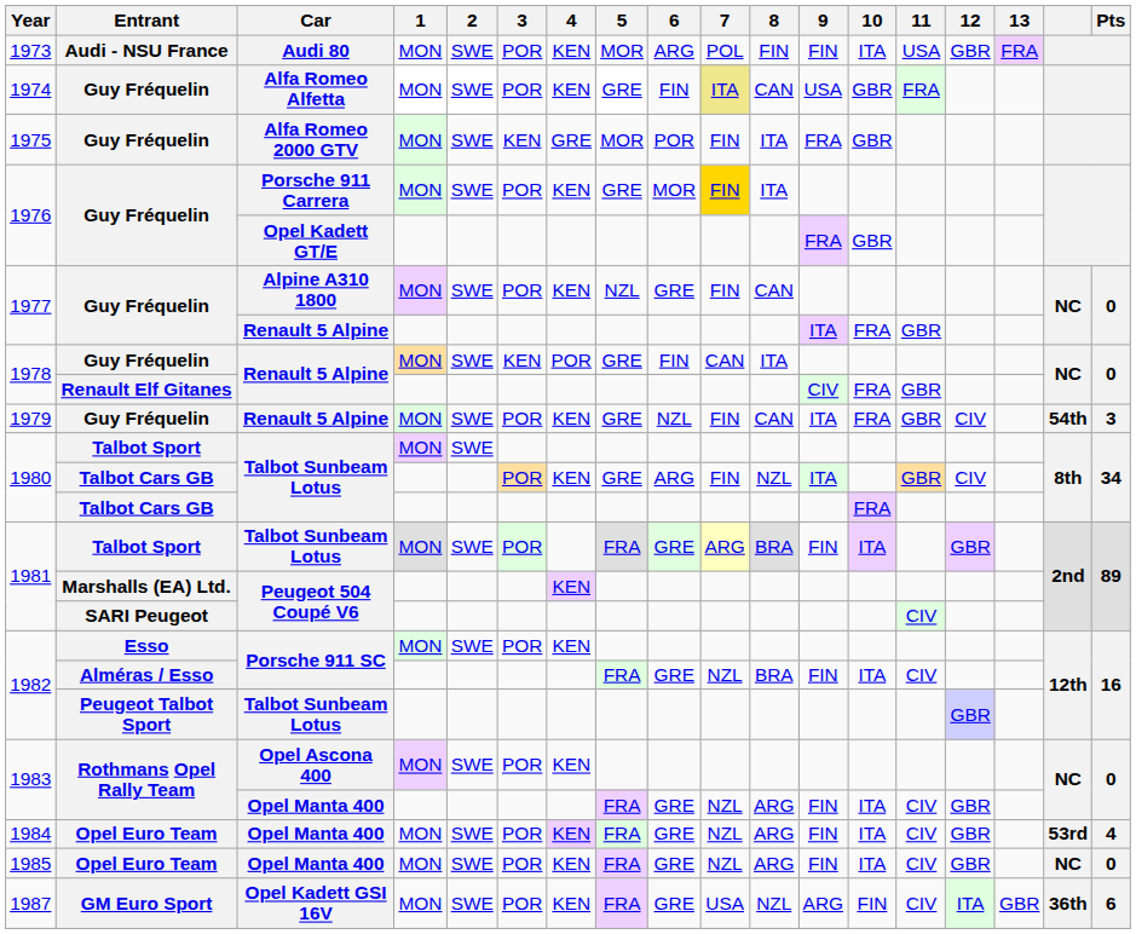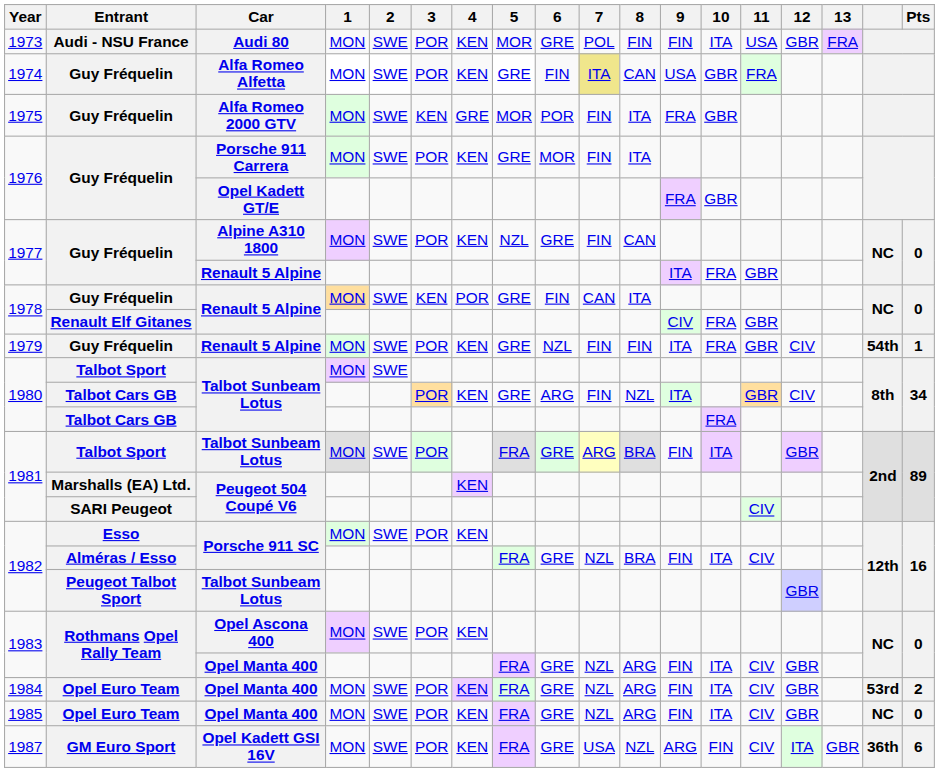 <table class="wikitable" style="text-align:center; font-size:90%;">
 <tr>
 <th>Year</th>
 <th>Entrant</th>
 <th>Car</th>
 <th>1</th>
 <th>2</th>
 <th>3</th>
 <th>4</th>
 <th>5</th>
 <th>6</th>
 <th>7</th>
 <th>8</th>
 <th>9</th>
 <th>10</th>
 <th>11</th>
 <th>12</th>
 <th>13</th>
 <th></th>
 <th>Pts</th>
 </tr>
 <tr>
 <td><a href='#'>1973</a></td>
 <th>Audi - NSU France</th>
 <th><a href='#'>Audi 80</a></th>
 <td><a href='#'>MON</a></td>
 <td><a href='#'>SWE</a></td>
 <td><a href='#'>POR</a></td>
 <td><a href='#'>KEN</a></td>
 <td><a href='#'>MOR</a></td>
-<td><a href='#'>ARG</a></td>
+<td><a href='#'>GRE</a></td>
 <td><a href='#'>POL</a></td>
 <td><a href='#'>FIN</a></td>
 <td><a href='#'>FIN</a></td>
 <td><a href='#'>ITA</a></td>
 <td><a href='#'>USA</a></td>
 <td><a href='#'>GBR</a></td>
 <td style="background:#EFCFFF;"><a href='#'>FRA</a><br></td>
 <th colspan=2></th>
 </tr>
 <tr>
 <td><a href='#'>1974</a></td>
 <th>Guy Fréquelin</th>
 <th><a href='#'>Alfa Romeo Alfetta</a></th>
 <td style="background:#FFFFFF;"><a href='#'>MON</a><br></td>
 <td style="background:#FFFFFF;"><a href='#'>SWE</a><br></td>
 <td><a href='#'>POR</a></td>
 <td><a href='#'>KEN</a></td>
 <td style="background:#FFFFFF;"><a href='#'>GRE</a><br></td>
 <td><a href='#'>FIN</a></td>
 <td style="background: khaki;"><a href='#'>ITA</a></td>
 <td><a href='#'>CAN</a></td>
 <td><a href='#'>USA</a></td>
 <td><a href='#'>GBR</a></td>
 <td style="background:#DFFFDF;"><a href='#'>FRA</a><br></td>
 <td></td>
 <td></td>
 <th colspan=2></th>
 </tr>
 <tr>
 <td><a href='#'>1975</a></td>
 <th>Guy Fréquelin</th>
 <th><a href='#'>Alfa Romeo 2000 GTV</a></th>
 <td style="background:#DFFFDF;"><a href='#'>MON</a><br></td>
 <td><a href='#'>SWE</a></td>
 <td><a href='#'>KEN</a></td>
 <td><a href='#'>GRE</a></td>
 <td><a href='#'>MOR</a></td>
 <td><a href='#'>POR</a></td>
 <td><a href='#'>FIN</a></td>
 <td><a href='#'>ITA</a></td>
 <td><a href='#'>FRA</a></td>
 <td><a href='#'>GBR</a></td>
 <td></td>
 <td></td>
 <td></td>
 <th colspan=2></th>
 </tr>
 <tr>
 <td rowspan=2><a href='#'>1976</a></td>
 <th rowspan=2>Guy Fréquelin</th>
 <th><a href='#'>Porsche 911 Carrera</a></th>
 <td style="background:#DFFFDF;"><a href='#'>MON</a><br></td>
 <td><a href='#'>SWE</a></td>
 <td><a href='#'>POR</a></td>
 <td><a href='#'>KEN</a></td>
 <td><a href='#'>GRE</a></td>
 <td><a href='#'>MOR</a></td>
-<td style="background: gold;"><a href='#'>FIN</a></td>
+<td><a href='#'>FIN</a></td>
 <td><a href='#'>ITA</a></td>
 <td></td>
 <td></td>
 <td></td>
 <td></td>
 <td></td>
 <th rowspan=2 colspan=2></th>
 </tr>
 <tr>
 <th><a href='#'>Opel Kadett GT/E</a></th>
 <td></td>
 <td></td>
 <td></td>
 <td></td>
 <td></td>
 <td></td>
 <td></td>
 <td></td>
 <td style="background:#EFCFFF;"><a href='#'>FRA</a><br></td>
 <td><a href='#'>GBR</a></td>
 <td></td>
 <td></td>
 <td></td>
 </tr>
 <tr>
 <td rowspan=2><a href='#'>1977</a></td>
 <th rowspan=2>Guy Fréquelin</th>
 <th><a href='#'>Alpine A310 1800</a></th>
 <td style="background:#EFCFFF;"><a href='#'>MON</a><br></td>
 <td><a href='#'>SWE</a></td>
 <td><a href='#'>POR</a></td>
 <td><a href='#'>KEN</a></td>
 <td><a href='#'>NZL</a></td>
 <td><a href='#'>GRE</a></td>
 <td><a href='#'>FIN</a></td>
 <td><a href='#'>CAN</a></td>
 <td></td>
 <td></td>
 <td></td>
 <td></td>
 <td></td>
 <th rowspan=2>NC</th>
 <th rowspan=2>0</th>
 </tr>
 <tr>
 <th><a href='#'>Renault 5 Alpine</a></th>
 <td></td>
 <td></td>
 <td></td>
 <td></td>
 <td></td>
 <td></td>
 <td></td>
 <td></td>
 <td style="background:#EFCFFF;"><a href='#'>ITA</a><br></td>
 <td><a href='#'>FRA</a></td>
 <td><a href='#'>GBR</a></td>
 <td></td>
 <td></td>
 </tr>
 <tr>
 <td rowspan=2><a href='#'>1978</a></td>
 <th>Guy Fréquelin</th>
 <th rowspan=2><a href='#'>Renault 5 Alpine</a></th>
 <td style="background:#FFDF9F;"><a href='#'>MON</a><br></td>
 <td><a href='#'>SWE</a></td>
 <td><a href='#'>KEN</a></td>
 <td><a href='#'>POR</a></td>
 <td><a href='#'>GRE</a></td>
 <td><a href='#'>FIN</a></td>
 <td><a href='#'>CAN</a></td>
 <td><a href='#'>ITA</a></td>
 <td></td>
 <td></td>
 <td></td>
 <td></td>
 <td></td>
 <th rowspan=2>NC</th>
 <th rowspan=2>0</th>
 </tr>
 <tr>
 <th><a href='#'>Renault Elf Gitanes</a></th>
 <td></td>
 <td></td>
 <td></td>
 <td></td>
 <td></td>
 <td></td>
 <td></td>
 <td></td>
 <td style="background:#DFFFDF;"><a href='#'>CIV</a><br></td>
 <td><a href='#'>FRA</a></td>
 <td><a href='#'>GBR</a></td>
 <td></td>
 <td></td>
 </tr>
 <tr>
 <td><a href='#'>1979</a></td>
 <th>Guy Fréquelin</th>
 <th><a href='#'>Renault 5 Alpine</a></th>
 <td style="background:#DFFFDF;"><a href='#'>MON</a><br></td>
 <td><a href='#'>SWE</a></td>
 <td><a href='#'>POR</a></td>
 <td><a href='#'>KEN</a></td>
 <td><a href='#'>GRE</a></td>
 <td><a href='#'>NZL</a></td>
 <td><a href='#'>FIN</a></td>
-<td><a href='#'>CAN</a></td>
+<td><a href='#'>FIN</a></td>
 <td><a href='#'>ITA</a></td>
 <td><a href='#'>FRA</a></td>
 <td><a href='#'>GBR</a></td>
 <td><a href='#'>CIV</a></td>
 <td></td>
 <th>54th</th>
-<th>3</th>
+<th>1</th>
 </tr>
 <tr>
 <td rowspan=3><a href='#'>1980</a></td>
 <th><a href='#'>Talbot Sport</a></th>
 <th rowspan=3><a href='#'>Talbot Sunbeam Lotus</a></th>
 <td style="background:#EFCFFF;"><a href='#'>MON</a><br></td>
 <td><a href='#'>SWE</a></td>
 <td></td>
 <td></td>
 <td></td>
 <td></td>
 <td></td>
 <td></td>
 <td></td>
 <td></td>
 <td></td>
 <td></td>
 <td></td>
 <th rowspan=3>8th</th>
 <th rowspan=3>34</th>
 </tr>
 <tr>
 <th><a href='#'>Talbot Cars GB</a></th>
 <td></td>
 <td></td>
 <td style="background:#FFDF9F;"><a href='#'>POR</a><br></td>
 <td><a href='#'>KEN</a></td>
 <td><a href='#'>GRE</a></td>
 <td><a href='#'>ARG</a></td>
 <td><a href='#'>FIN</a></td>
 <td><a href='#'>NZL</a></td>
 <td style="background:#DFFFDF;"><a href='#'>ITA</a><br></td>
 <td></td>
 <td style="background:#FFDF9F;"><a href='#'>GBR</a><br></td>
 <td><a href='#'>CIV</a></td>
 <td></td>
 </tr>
 <tr>
 <th><a href='#'>Talbot Cars GB</a></th>
 <td></td>
 <td></td>
 <td></td>
 <td></td>
 <td></td>
 <td></td>
 <td></td>
 <td></td>
 <td></td>
 <td style="background:#EFCFFF;"><a href='#'>FRA</a><br></td>
 <td></td>
 <td></td>
 <td></td>
 </tr>
 <tr>
 <td rowspan=3><a href='#'>1981</a></td>
 <th><a href='#'>Talbot Sport</a></th>
 <th><a href='#'>Talbot Sunbeam Lotus</a></th>
 <td style="background:#DFDFDF;"><a href='#'>MON</a><br></td>
 <td><a href='#'>SWE</a></td>
 <td style="background:#DFFFDF;"><a href='#'>POR</a><br></td>
 <td></td>
 <td style="background:#DFDFDF;"><a href='#'>FRA</a><br></td>
 <td style="background:#DFFFDF;"><a href='#'>GRE</a><br></td>
 <td style="background:#FFFFBF;"><a href='#'>ARG</a><br></td>
 <td style="background:#DFDFDF;"><a href='#'>BRA</a><br></td>
 <td><a href='#'>FIN</a></td>
 <td style="background:#EFCFFF;"><a href='#'>ITA</a><br></td>
 <td></td>
 <td style="background:#EFCFFF;"><a href='#'>GBR</a><br></td>
 <td></td>
 <th rowspan=3 style="background:#DFDFDF;">2nd</th>
 <th rowspan=3 style="background:#DFDFDF;">89</th>
 </tr>
 <tr>
 <th>Marshalls (EA) Ltd.</th>
 <th rowspan=2><a href='#'>Peugeot 504 Coupé V6</a></th>
 <td></td>
 <td></td>
 <td></td>
 <td style="background:#EFCFFF;"><a href='#'>KEN</a><br></td>
 <td></td>
 <td></td>
 <td></td>
 <td></td>
 <td></td>
 <td></td>
 <td></td>
 <td></td>
 <td></td>
 </tr>
 <tr>
 <th>SARI Peugeot</th>
 <td></td>
 <td></td>
 <td></td>
 <td></td>
 <td></td>
 <td></td>
 <td></td>
 <td></td>
 <td></td>
 <td></td>
 <td style="background:#DFFFDF;"><a href='#'>CIV</a><br></td>
 <td></td>
 <td></td>
 </tr>
 <tr>
 <td rowspan=3><a href='#'>1982</a></td>
 <th><a href='#'>Esso</a></th>
 <th rowspan=2><a href='#'>Porsche 911 SC</a></th>
 <td style="background:#DFFFDF;"><a href='#'>MON</a><br></td>
 <td><a href='#'>SWE</a></td>
 <td><a href='#'>POR</a></td>
 <td><a href='#'>KEN</a></td>
 <td></td>
 <td></td>
 <td></td>
 <td></td>
 <td></td>
 <td></td>
 <td></td>
 <td></td>
 <td></td>
 <th rowspan=3>12th</th>
 <th rowspan=3>16</th>
 </tr>
 <tr>
 <th><a href='#'>Alméras / Esso</a></th>
 <td></td>
 <td></td>
 <td></td>
 <td></td>
 <td style="background:#DFFFDF;"><a href='#'>FRA</a><br></td>
 <td><a href='#'>GRE</a></td>
 <td><a href='#'>NZL</a></td>
 <td><a href='#'>BRA</a></td>
 <td><a href='#'>FIN</a></td>
 <td><a href='#'>ITA</a></td>
 <td><a href='#'>CIV</a></td>
 <td></td>
 <td></td>
 </tr>
 <tr>
 <th><a href='#'>Peugeot Talbot Sport</a></th>
 <th><a href='#'>Talbot Sunbeam Lotus</a></th>
 <td></td>
 <td></td>
 <td></td>
 <td></td>
 <td></td>
 <td></td>
 <td></td>
 <td></td>
 <td></td>
 <td></td>
 <td></td>
 <td style="background:#CFCFFF;"><a href='#'>GBR</a><br></td>
 <td></td>
 </tr>
 <tr>
 <td rowspan=2><a href='#'>1983</a></td>
 <th rowspan=2><a href='#'>Rothmans</a> <a href='#'>Opel Rally Team</a></th>
 <th><a href='#'>Opel Ascona 400</a></th>
 <td style="background:#EFCFFF;"><a href='#'>MON</a><br></td>
 <td><a href='#'>SWE</a></td>
 <td><a href='#'>POR</a></td>
 <td><a href='#'>KEN</a></td>
 <td></td>
 <td></td>
 <td></td>
 <td></td>
 <td></td>
 <td></td>
 <td></td>
 <td></td>
 <td></td>
 <th rowspan=2>NC</th>
 <th rowspan=2>0</th>
 </tr>
 <tr>
 <th><a href='#'>Opel Manta 400</a></th>
 <td></td>
 <td></td>
 <td></td>
 <td></td>
 <td style="background:#EFCFFF;"><a href='#'>FRA</a><br></td>
 <td><a href='#'>GRE</a></td>
 <td><a href='#'>NZL</a></td>
 <td><a href='#'>ARG</a></td>
 <td><a href='#'>FIN</a></td>
 <td><a href='#'>ITA</a></td>
 <td><a href='#'>CIV</a></td>
 <td><a href='#'>GBR</a></td>
 <td></td>
 </tr>
 <tr>
 <td><a href='#'>1984</a></td>
 <th><a href='#'>Opel Euro Team</a></th>
 <th><a href='#'>Opel Manta 400</a></th>
 <td><a href='#'>MON</a></td>
 <td><a href='#'>SWE</a></td>
 <td><a href='#'>POR</a></td>
 <td style="background:#EFCFFF;"><a href='#'>KEN</a><br></td>
 <td style="background:#DFFFDF;"><a href='#'>FRA</a><br></td>
 <td><a href='#'>GRE</a></td>
 <td><a href='#'>NZL</a></td>
 <td><a href='#'>ARG</a></td>
 <td><a href='#'>FIN</a></td>
 <td><a href='#'>ITA</a></td>
 <td><a href='#'>CIV</a></td>
 <td><a href='#'>GBR</a></td>
 <td></td>
 <th>53rd</th>
-<th>4</th>
+<th>2</th>
 </tr>
 <tr>
 <td><a href='#'>1985</a></td>
 <th><a href='#'>Opel Euro Team</a></th>
 <th><a href='#'>Opel Manta 400</a></th>
 <td><a href='#'>MON</a></td>
 <td><a href='#'>SWE</a></td>
 <td><a href='#'>POR</a></td>
 <td><a href='#'>KEN</a></td>
 <td style="background:#EFCFFF;"><a href='#'>FRA</a><br></td>
 <td><a href='#'>GRE</a></td>
 <td><a href='#'>NZL</a></td>
 <td><a href='#'>ARG</a></td>
 <td><a href='#'>FIN</a></td>
 <td><a href='#'>ITA</a></td>
 <td><a href='#'>CIV</a></td>
 <td><a href='#'>GBR</a></td>
 <td></td>
 <th>NC</th>
 <th>0</th>
 </tr>
 <tr>
 <td><a href='#'>1987</a></td>
 <th><a href='#'>GM Euro Sport</a></th>
 <th><a href='#'>Opel Kadett GSI 16V</a></th>
 <td><a href='#'>MON</a></td>
 <td><a href='#'>SWE</a></td>
 <td><a href='#'>POR</a></td>
 <td><a href='#'>KEN</a></td>
 <td style="background:#EFCFFF;"><a href='#'>FRA</a><br></td>
 <td><a href='#'>GRE</a></td>
 <td><a href='#'>USA</a></td>
 <td><a href='#'>NZL</a></td>
 <td><a href='#'>ARG</a></td>
 <td><a href='#'>FIN</a></td>
 <td><a href='#'>CIV</a></td>
 <td style="background:#DFFFDF;"><a href='#'>ITA</a><br></td>
 <td><a href='#'>GBR</a></td>
 <th>36th</th>
 <th>6</th>
 </tr>
 </table>
